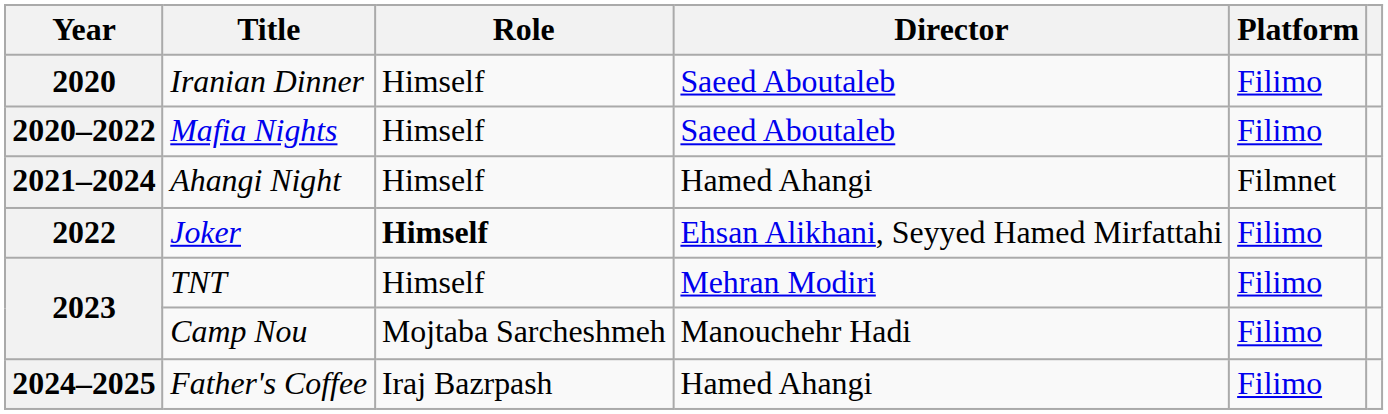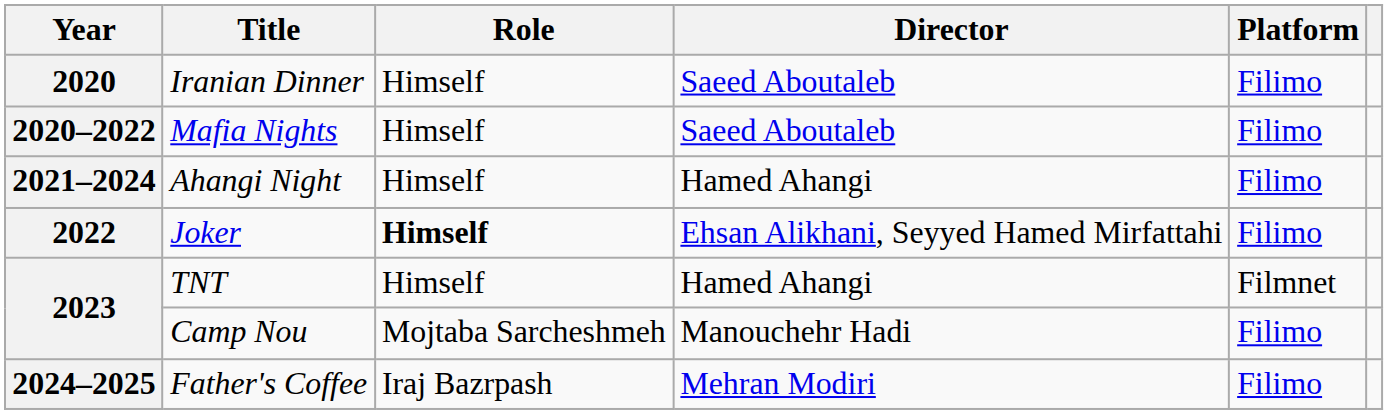 <table class="wikitable plainrowheaders sortable"  style=font-size:100%>
 <tr>
 <th scope="col">Year</th>
 <th scope="col">Title</th>
 <th scope="col">Role</th>
 <th scope="col">Director</th>
 <th scope="col" class="unsortable">Platform</th>
 <th scope="col" class="unsortable"></th>
 </tr>
 <tr>
 <th scope=row>2020</th>
 <td><em>Iranian Dinner</em></td>
 <td>Himself</td>
 <td><a href='#'>Saeed Aboutaleb</a></td>
 <td><a href='#'>Filimo</a></td>
 <td></td>
 </tr>
 <tr>
 <th scope=row>2020–2022</th>
 <td><em><a href='#'>Mafia Nights</a></em></td>
 <td>Himself</td>
 <td><a href='#'>Saeed Aboutaleb</a></td>
 <td><a href='#'>Filimo</a></td>
 <td></td>
 </tr>
 <tr>
 <th scope=row>2021–2024</th>
 <td><em>Ahangi Night</em></td>
 <td>Himself</td>
 <td>Hamed Ahangi</td>
-<td>Filmnet</td>
+<td><a href='#'>Filimo</a></td>
 <td></td>
 </tr>
 <tr>
 <th scope=row>2022</th>
 <td><a href='#'><em>Joker</em></a></td>
 <td><strong>Himself</strong></td>
 <td><a href='#'>Ehsan Alikhani</a>, Seyyed Hamed Mirfattahi</td>
 <td><a href='#'>Filimo</a></td>
 <td></td>
 </tr>
 <tr>
 <th rowspan="2" scope="row">2023</th>
 <td><em>TNT</em></td>
 <td>Himself</td>
-<td><a href='#'>Mehran Modiri</a></td>
-<td><a href='#'>Filimo</a></td>
+<td>Hamed Ahangi</td>
+<td>Filmnet</td>
 <td></td>
 </tr>
 <tr>
 <td><em>Camp Nou</em></td>
 <td>Mojtaba Sarcheshmeh</td>
 <td>Manouchehr Hadi</td>
 <td><a href='#'>Filimo</a></td>
 <td></td>
 </tr>
 <tr>
 <th scope="row">2024–2025</th>
 <td><em>Father's Coffee</em></td>
 <td>Iraj Bazrpash</td>
-<td>Hamed Ahangi</td>
+<td><a href='#'>Mehran Modiri</a></td>
 <td><a href='#'>Filimo</a></td>
 <td></td>
 </tr>
 </table>
